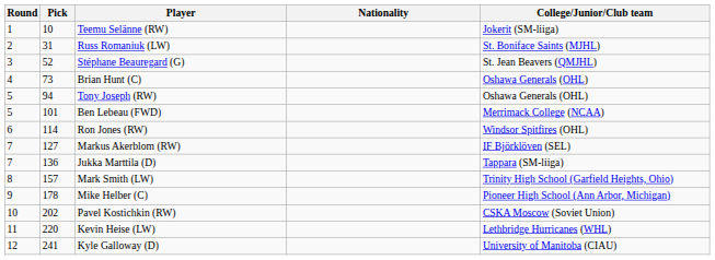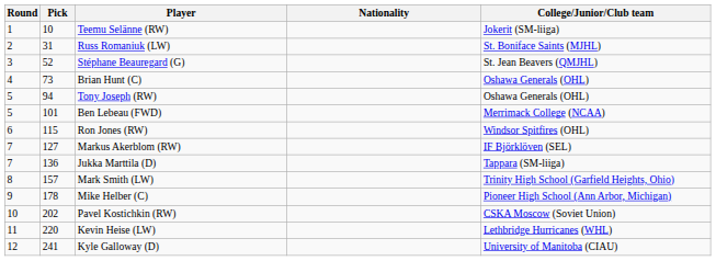 <table class="wikitable">
 <tr>
 <th bgcolor="#DDDDFF" width="5%">Round</th>
 <th bgcolor="#DDDDFF" width="5%">Pick</th>
 <th bgcolor="#DDDDFF" width="30%">Player</th>
 <th bgcolor="#DDDDFF" width="27.5%">Nationality</th>
 <th bgcolor="#DDDDFF" width="32.5%">College/Junior/Club team</th>
 </tr>
 <tr>
 <td>1</td>
 <td>10</td>
 <td><a href='#'>Teemu Selänne</a> (RW)</td>
 <td></td>
 <td><a href='#'>Jokerit</a> (SM-liiga)</td>
 </tr>
 <tr>
 <td>2</td>
 <td>31</td>
 <td><a href='#'>Russ Romaniuk</a> (LW)</td>
 <td></td>
 <td><a href='#'>St. Boniface Saints</a> (<a href='#'>MJHL</a>)</td>
 </tr>
 <tr>
 <td>3</td>
 <td>52</td>
 <td><a href='#'>Stéphane Beauregard</a> (G)</td>
 <td></td>
 <td>St. Jean Beavers (<a href='#'>QMJHL</a>)</td>
 </tr>
 <tr>
 <td>4</td>
 <td>73</td>
 <td>Brian Hunt (C)</td>
 <td></td>
 <td><a href='#'>Oshawa Generals</a> (<a href='#'>OHL</a>)</td>
 </tr>
 <tr>
 <td>5</td>
 <td>94</td>
 <td><a href='#'>Tony Joseph</a> (RW)</td>
 <td></td>
 <td>Oshawa Generals (OHL)</td>
 </tr>
 <tr>
 <td>5</td>
 <td>101</td>
 <td>Ben Lebeau (FWD)</td>
 <td></td>
 <td><a href='#'>Merrimack College</a> (<a href='#'>NCAA</a>)</td>
 </tr>
 <tr>
 <td>6</td>
-<td>114</td>
+<td>115</td>
 <td>Ron Jones (RW)</td>
 <td></td>
 <td><a href='#'>Windsor Spitfires</a> (OHL)</td>
 </tr>
 <tr>
 <td>7</td>
 <td>127</td>
 <td>Markus Akerblom (RW)</td>
 <td></td>
 <td><a href='#'>IF Björklöven</a> (SEL)</td>
 </tr>
 <tr>
 <td>7</td>
 <td>136</td>
 <td>Jukka Marttila (D)</td>
 <td></td>
 <td><a href='#'>Tappara</a> (SM-liiga)</td>
 </tr>
 <tr>
 <td>8</td>
 <td>157</td>
 <td>Mark Smith (LW)</td>
 <td></td>
 <td><a href='#'>Trinity High School (Garfield Heights, Ohio)</a></td>
 </tr>
 <tr>
 <td>9</td>
 <td>178</td>
 <td>Mike Helber (C)</td>
 <td></td>
 <td><a href='#'>Pioneer High School (Ann Arbor, Michigan)</a></td>
 </tr>
 <tr>
 <td>10</td>
 <td>202</td>
 <td>Pavel Kostichkin (RW)</td>
 <td></td>
 <td><a href='#'>CSKA Moscow</a> (Soviet Union)</td>
 </tr>
 <tr>
 <td>11</td>
 <td>220</td>
 <td>Kevin Heise (LW)</td>
 <td></td>
 <td><a href='#'>Lethbridge Hurricanes</a> (<a href='#'>WHL</a>)</td>
 </tr>
 <tr>
 <td>12</td>
 <td>241</td>
 <td>Kyle Galloway (D)</td>
 <td></td>
 <td><a href='#'>University of Manitoba</a> (CIAU)</td>
 </tr>
 </table>
